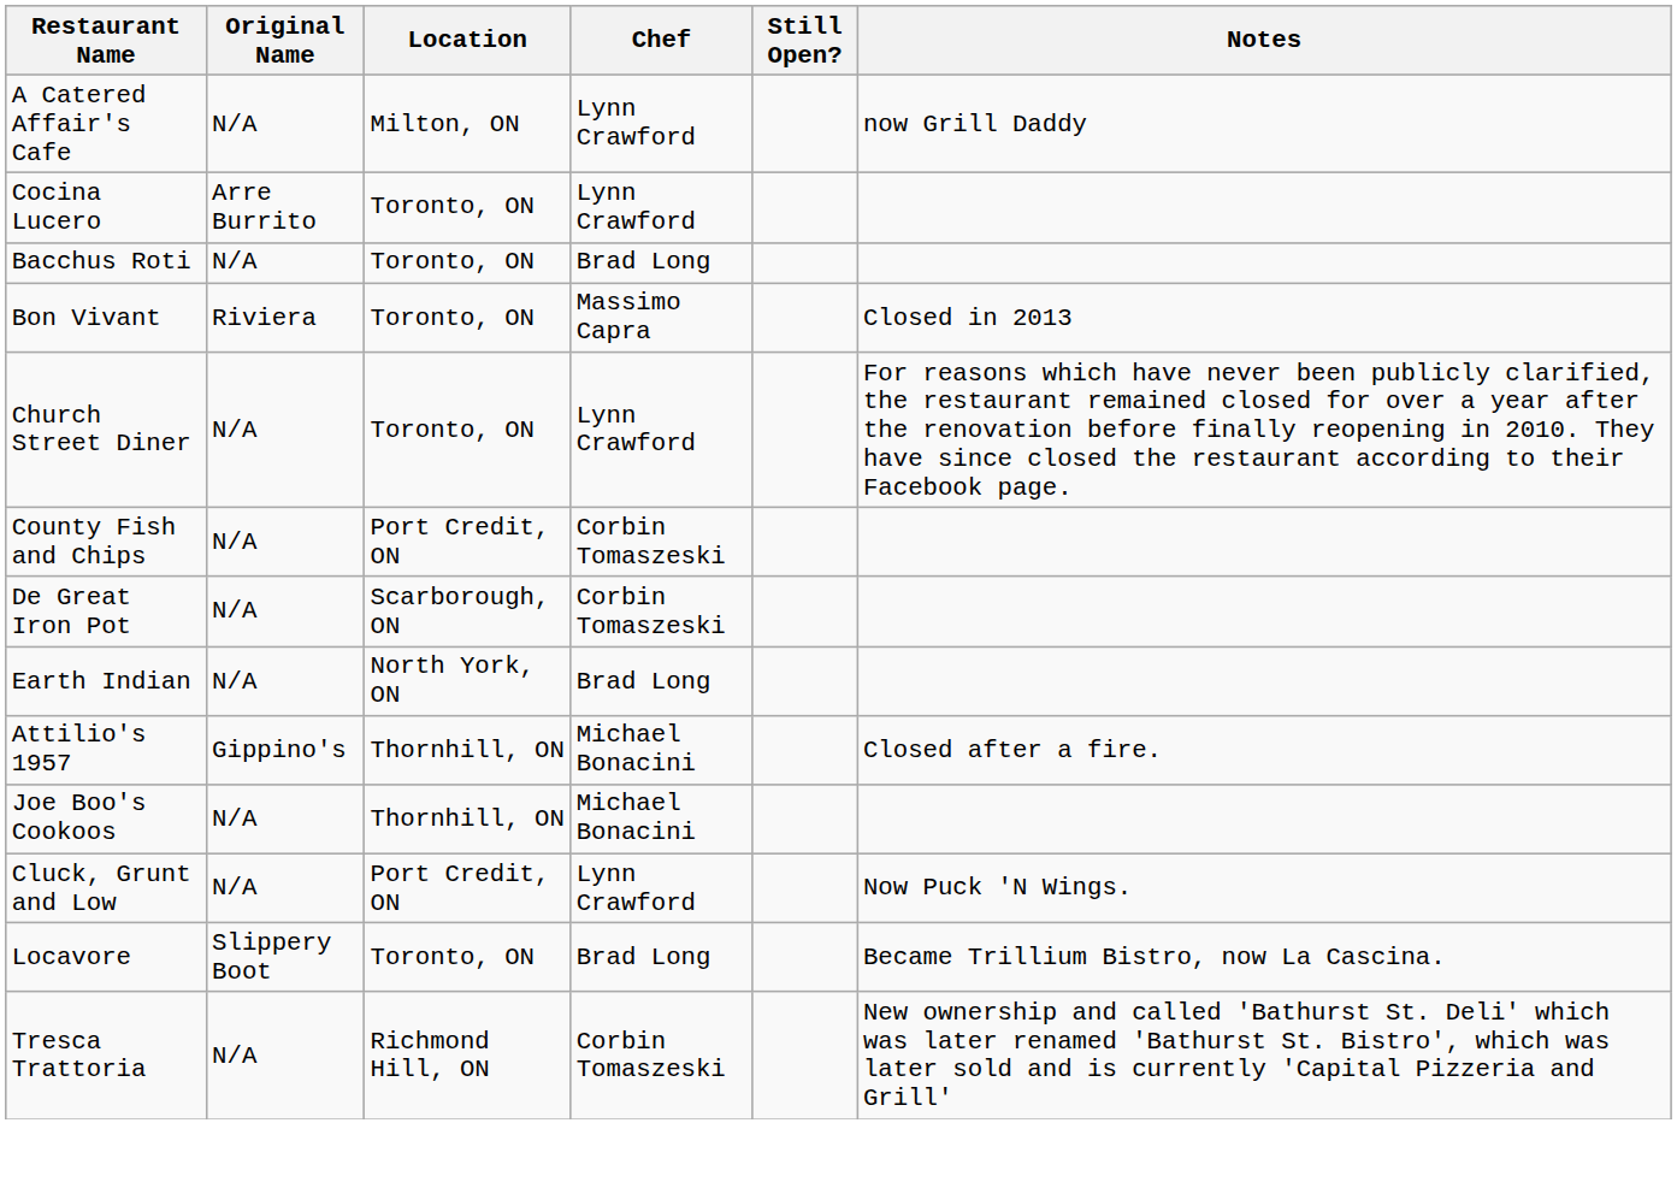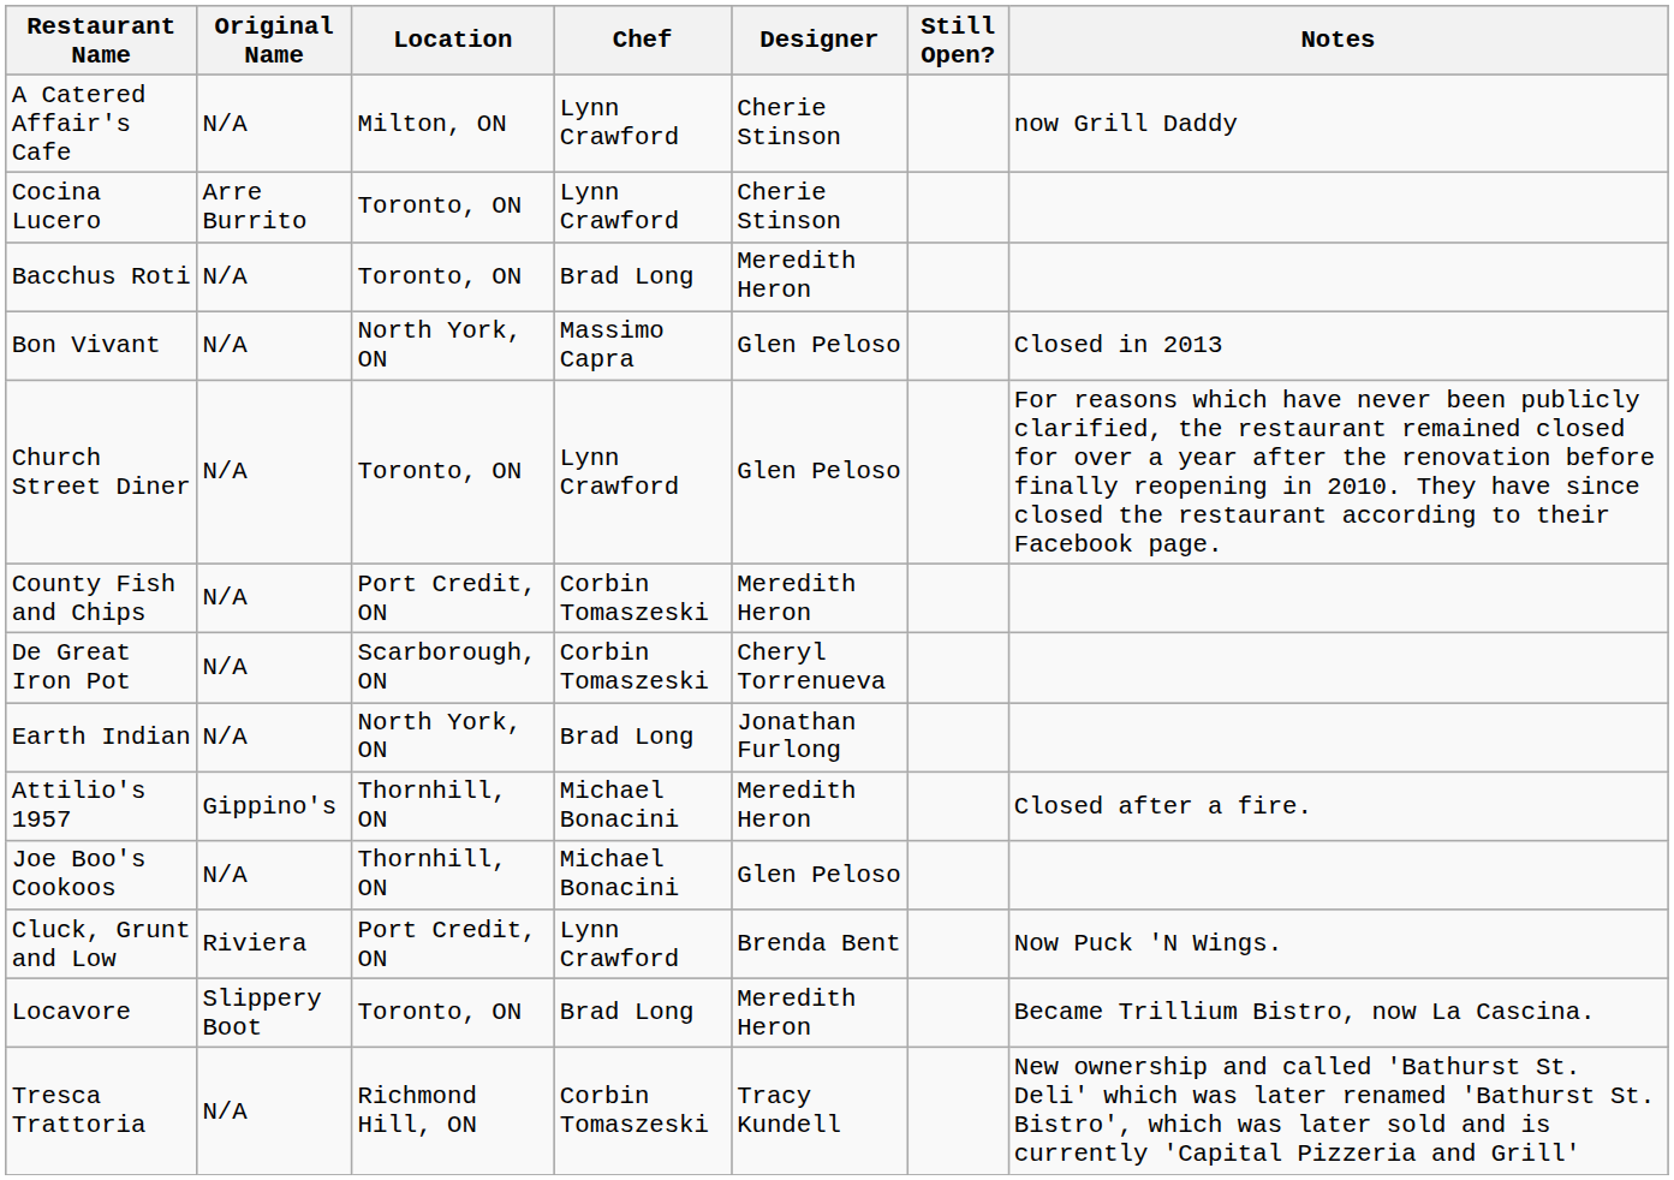 <table class="wikitable">
 <tr>
 <th>Restaurant Name</th>
 <th>Original Name</th>
 <th>Location</th>
 <th>Chef</th>
+<th>Designer</th>
 <th>Still Open?</th>
 <th>Notes</th>
 </tr>
 <tr>
 <td>A Catered Affair's Cafe</td>
 <td>N/A</td>
 <td>Milton, ON</td>
 <td>Lynn Crawford</td>
+<td>Cherie Stinson</td>
 <td></td>
 <td>now Grill Daddy</td>
 </tr>
 <tr>
 <td>Cocina Lucero</td>
 <td>Arre Burrito</td>
 <td>Toronto, ON</td>
 <td>Lynn Crawford</td>
+<td>Cherie Stinson</td>
 <td></td>
 <td></td>
 </tr>
 <tr>
 <td>Bacchus Roti</td>
 <td>N/A</td>
 <td>Toronto, ON</td>
 <td>Brad Long</td>
+<td>Meredith Heron</td>
 <td></td>
 <td></td>
 </tr>
 <tr>
 <td>Bon Vivant</td>
-<td>Riviera</td>
-<td>Toronto, ON</td>
+<td>N/A</td>
+<td>North York, ON</td>
 <td>Massimo Capra</td>
+<td>Glen Peloso</td>
 <td></td>
 <td>Closed in 2013</td>
 </tr>
 <tr>
 <td>Church Street Diner</td>
 <td>N/A</td>
 <td>Toronto, ON</td>
 <td>Lynn Crawford</td>
+<td>Glen Peloso</td>
 <td></td>
 <td>For reasons which have never been publicly clarified, the restaurant remained closed for over a year after the renovation before finally reopening in 2010. They have since closed the restaurant according to their Facebook page.</td>
 </tr>
 <tr>
 <td>County Fish and Chips</td>
 <td>N/A</td>
 <td>Port Credit, ON</td>
 <td>Corbin Tomaszeski</td>
+<td>Meredith Heron</td>
 <td></td>
 <td></td>
 </tr>
 <tr>
 <td>De Great Iron Pot</td>
 <td>N/A</td>
 <td>Scarborough, ON</td>
 <td>Corbin Tomaszeski</td>
+<td>Cheryl Torrenueva</td>
 <td></td>
 <td></td>
 </tr>
 <tr>
 <td>Earth Indian</td>
 <td>N/A</td>
 <td>North York, ON</td>
 <td>Brad Long</td>
+<td>Jonathan Furlong</td>
 <td></td>
 <td></td>
 </tr>
 <tr>
 <td>Attilio's 1957</td>
 <td>Gippino's</td>
 <td>Thornhill, ON</td>
 <td>Michael Bonacini</td>
+<td>Meredith Heron</td>
 <td></td>
 <td>Closed after a fire.</td>
 </tr>
 <tr>
 <td>Joe Boo's Cookoos</td>
 <td>N/A</td>
 <td>Thornhill, ON</td>
 <td>Michael Bonacini</td>
+<td>Glen Peloso</td>
 <td></td>
 <td></td>
 </tr>
 <tr>
 <td>Cluck, Grunt and Low</td>
-<td>N/A</td>
+<td>Riviera</td>
 <td>Port Credit, ON</td>
 <td>Lynn Crawford</td>
+<td>Brenda Bent</td>
 <td></td>
 <td>Now Puck 'N Wings.</td>
 </tr>
 <tr>
 <td>Locavore</td>
 <td>Slippery Boot</td>
 <td>Toronto, ON</td>
 <td>Brad Long</td>
+<td>Meredith Heron</td>
 <td></td>
 <td>Became Trillium Bistro, now La Cascina.</td>
 </tr>
 <tr>
 <td>Tresca Trattoria</td>
 <td>N/A</td>
 <td>Richmond Hill, ON</td>
 <td>Corbin Tomaszeski</td>
+<td>Tracy Kundell</td>
 <td></td>
 <td>New ownership and called 'Bathurst St. Deli' which was later renamed 'Bathurst St. Bistro', which was later sold and is currently 'Capital Pizzeria and Grill'</td>
 </tr>
 </table>
